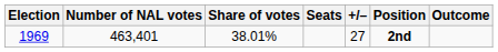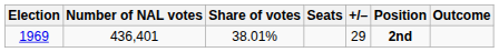 <table class=wikitable style=text-align:center>
 <tr>
 <th>Election</th>
 <th>Number of NAL votes</th>
 <th>Share of votes</th>
 <th>Seats</th>
 <th>+/–</th>
 <th>Position</th>
 <th>Outcome</th>
 </tr>
 <tr>
 <td><a href='#'>1969</a></td>
-<td>463,401</td>
+<td>436,401</td>
 <td>38.01%</td>
 <td></td>
-<td> 27</td>
+<td> 29</td>
 <td><strong> 2nd</strong></td>
 <td></td>
 </tr>
 </table>
